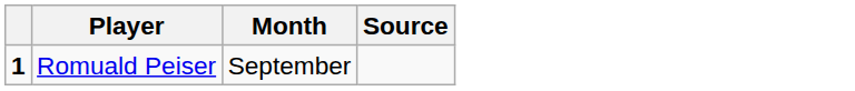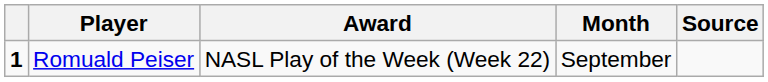 <table class="wikitable sortable" style="text-align:left; font-size:95%;">
 <tr>
 <th></th>
 <th>Player</th>
+<th>Award</th>
 <th>Month</th>
 <th>Source</th>
 </tr>
 <tr>
 <td align=center><strong>1</strong></td>
 <td>  <a href='#'>Romuald Peiser</a></td>
+<td style="text-align:center;">NASL Play of the Week (Week 22)</td>
 <td style="text-align:center;">September</td>
 <td style="text-align:center;"></td>
 </tr>
 </table>
